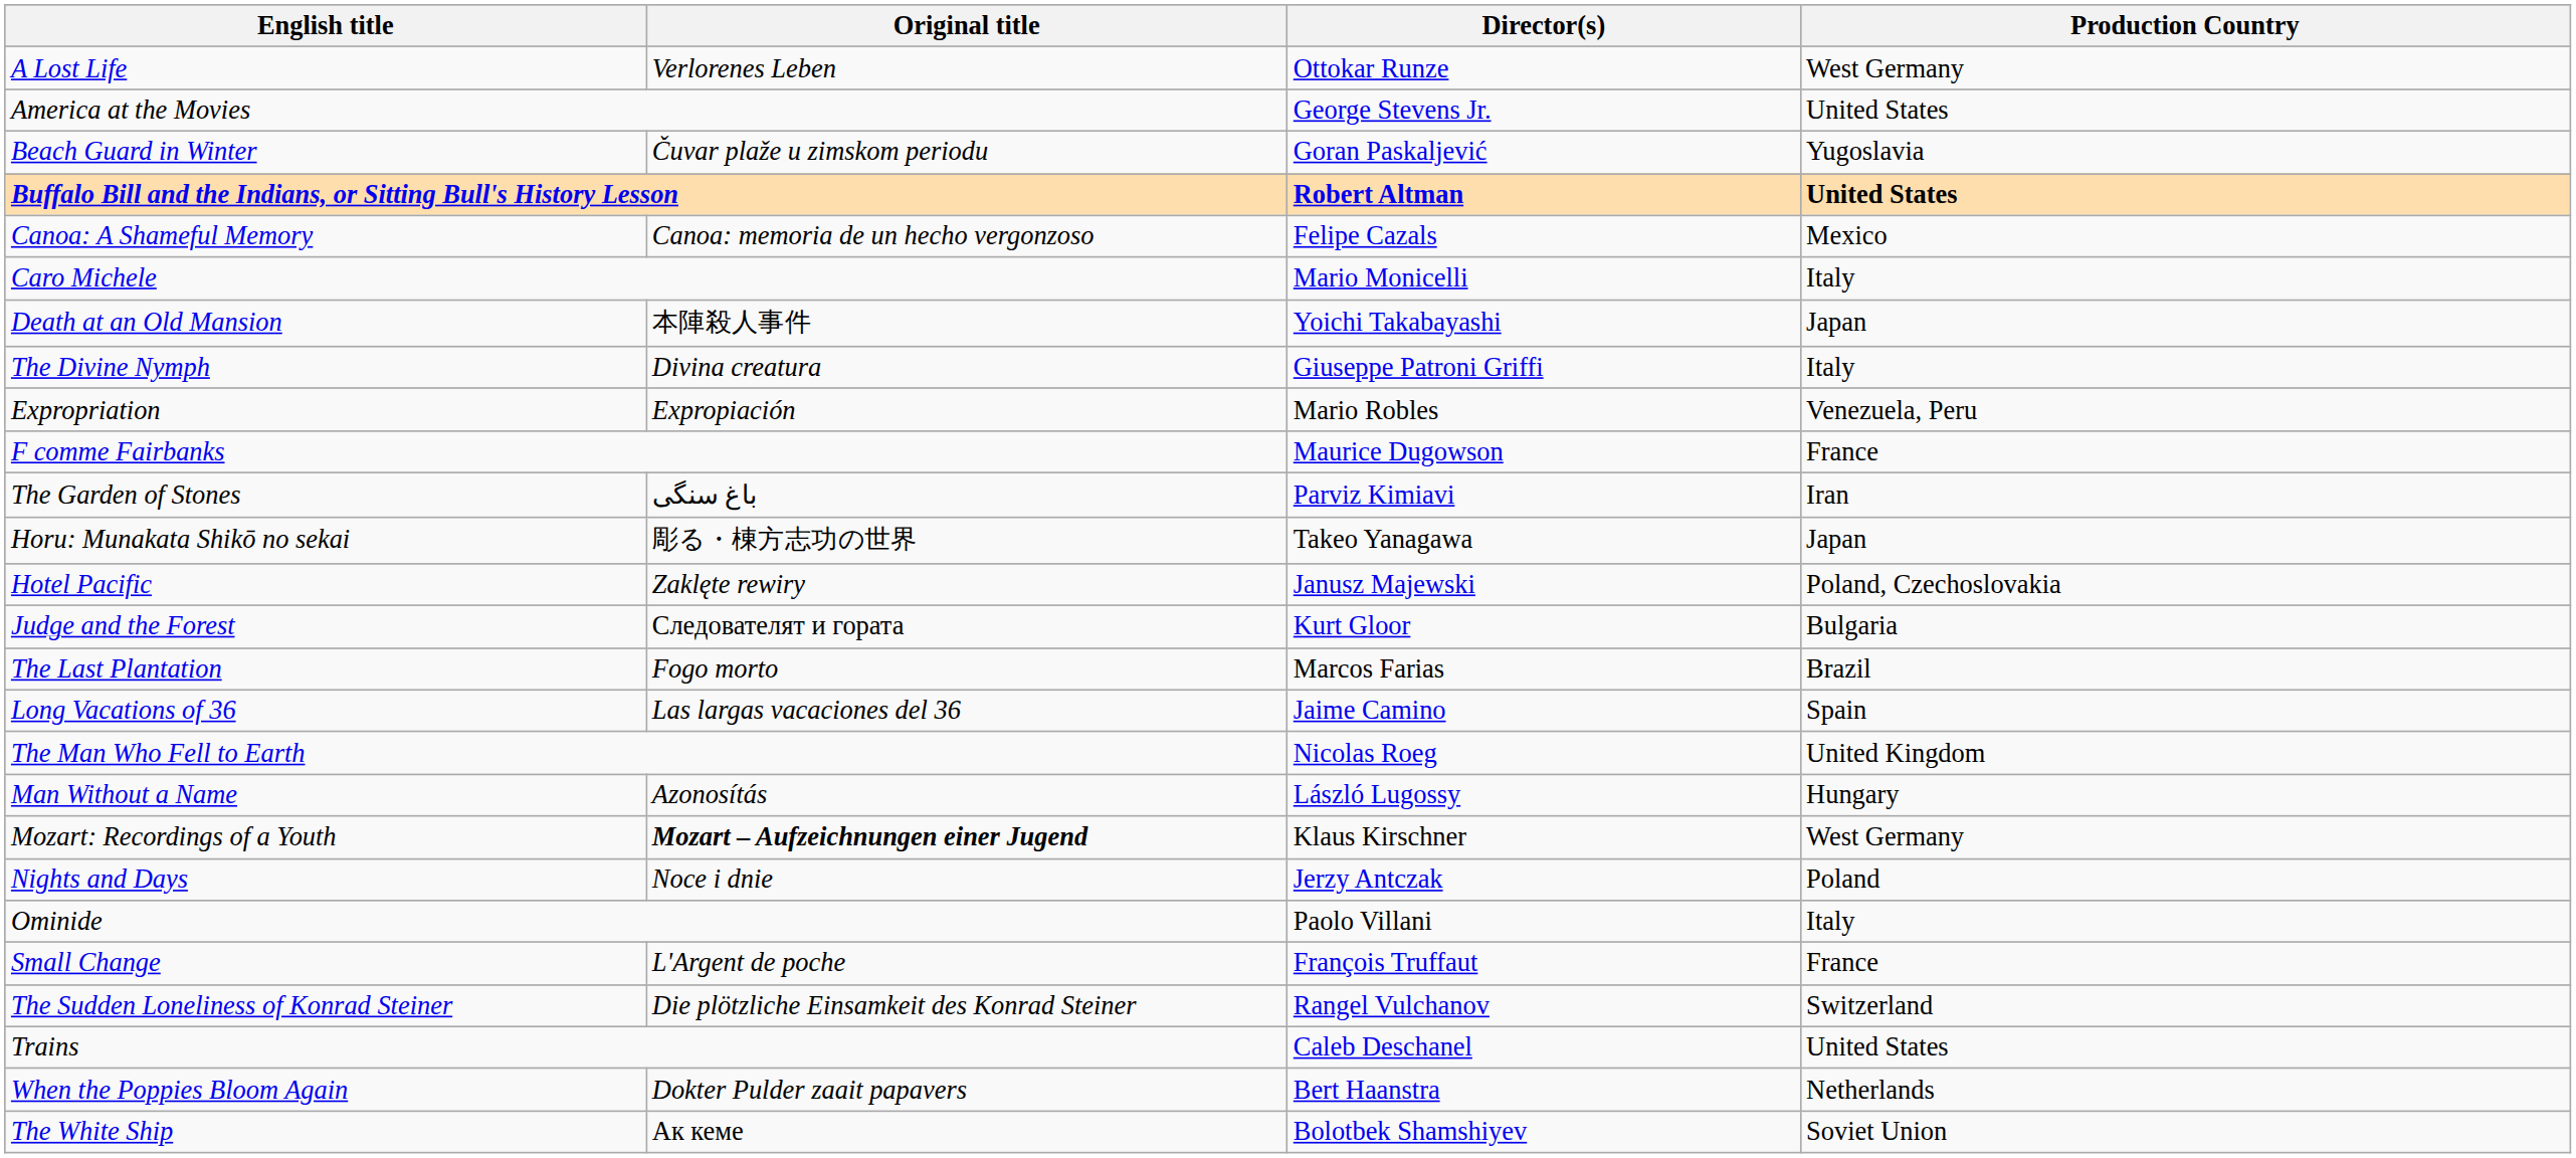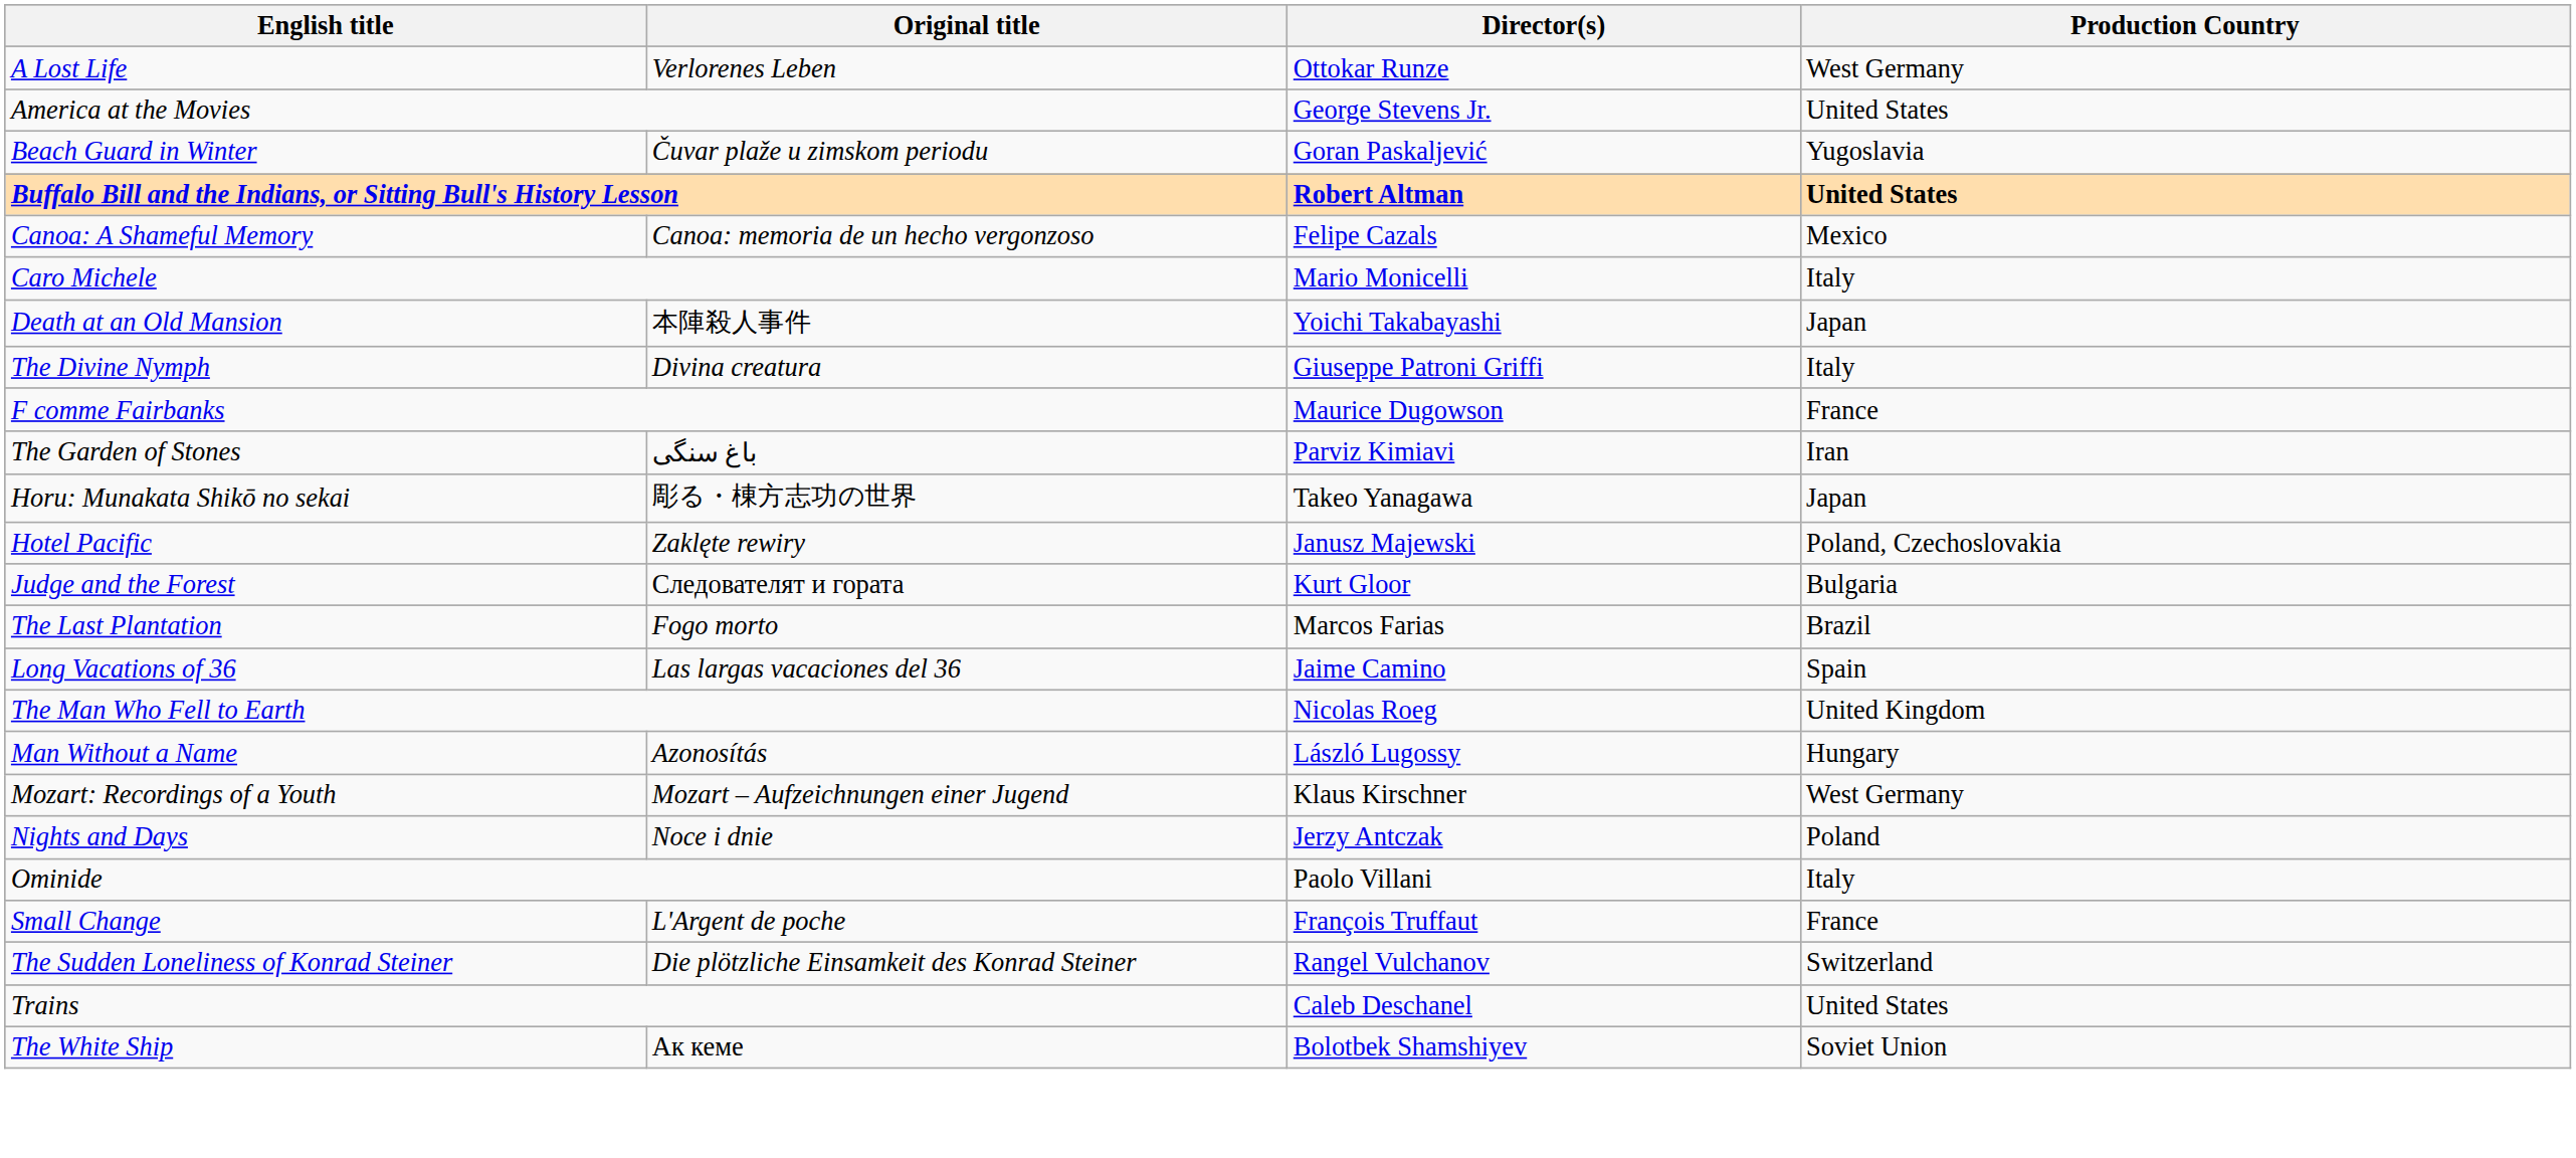 <table class="wikitable" width="78%" cellpadding="5">
 <tr>
 <th width="25%">English title</th>
 <th width="25%">Original title</th>
 <th width="20%">Director(s)</th>
 <th width="30%">Production Country</th>
 </tr>
 <tr>
 <td><em><a href='#'>A Lost Life</a></em></td>
 <td><em>Verlorenes Leben</em></td>
 <td><a href='#'>Ottokar Runze</a></td>
 <td>West Germany</td>
 </tr>
 <tr>
 <td colspan="2"><em>America at the Movies</em></td>
 <td><a href='#'>George Stevens Jr.</a></td>
 <td>United States</td>
 </tr>
 <tr>
 <td><em><a href='#'>Beach Guard in Winter</a></em></td>
 <td><em>Čuvar plaže u zimskom periodu</em></td>
 <td><a href='#'>Goran Paskaljević</a></td>
 <td>Yugoslavia</td>
 </tr>
 <tr style="background:#FFDEAD;">
 <td colspan="2"><strong><em><a href='#'>Buffalo Bill and the Indians, or Sitting Bull's History Lesson</a></em></strong></td>
 <td><strong><a href='#'>Robert Altman</a></strong></td>
 <td><strong>United States</strong></td>
 </tr>
 <tr>
 <td><em><a href='#'>Canoa: A Shameful Memory</a></em></td>
 <td><em>Canoa: memoria de un hecho vergonzoso</em></td>
 <td><a href='#'>Felipe Cazals</a></td>
 <td>Mexico</td>
 </tr>
 <tr>
 <td colspan="2"><em><a href='#'>Caro Michele</a></em></td>
 <td><a href='#'>Mario Monicelli</a></td>
 <td>Italy</td>
 </tr>
 <tr>
 <td><em><a href='#'>Death at an Old Mansion</a></em></td>
 <td>本陣殺人事件</td>
 <td><a href='#'>Yoichi Takabayashi</a></td>
 <td>Japan</td>
 </tr>
 <tr>
 <td><em><a href='#'>The Divine Nymph</a></em></td>
 <td><em>Divina creatura</em></td>
 <td><a href='#'>Giuseppe Patroni Griffi</a></td>
 <td>Italy</td>
-</tr>
-<tr>
-<td><em>Expropriation</em></td>
-<td><em>Expropiación</em></td>
-<td>Mario Robles</td>
-<td>Venezuela, Peru</td>
 </tr>
 <tr>
 <td colspan="2"><em><a href='#'>F comme Fairbanks</a></em></td>
 <td><a href='#'>Maurice Dugowson</a></td>
 <td>France</td>
 </tr>
 <tr>
 <td><em>The Garden of Stones</em></td>
 <td>باغ سنگی</td>
 <td><a href='#'>Parviz Kimiavi</a></td>
 <td>Iran</td>
 </tr>
 <tr>
 <td><em>Horu: Munakata Shikō no sekai</em></td>
 <td>彫る・棟方志功の世界</td>
 <td>Takeo Yanagawa</td>
 <td>Japan</td>
 </tr>
 <tr>
 <td><em><a href='#'>Hotel Pacific</a></em></td>
 <td><em>Zaklęte rewiry</em></td>
 <td><a href='#'>Janusz Majewski</a></td>
 <td>Poland, Czechoslovakia</td>
 </tr>
 <tr>
 <td><em><a href='#'>Judge and the Forest</a></em></td>
 <td>Следователят и гората</td>
 <td><a href='#'>Kurt Gloor</a></td>
 <td>Bulgaria</td>
 </tr>
 <tr>
 <td><em><a href='#'>The Last Plantation</a></em></td>
 <td><em>Fogo morto</em></td>
 <td>Marcos Farias</td>
 <td>Brazil</td>
 </tr>
 <tr>
 <td><em><a href='#'>Long Vacations of 36</a></em></td>
 <td><em>Las largas vacaciones del 36</em></td>
 <td><a href='#'>Jaime Camino</a></td>
 <td>Spain</td>
 </tr>
 <tr>
 <td colspan="2"><em><a href='#'>The Man Who Fell to Earth</a></em></td>
 <td><a href='#'>Nicolas Roeg</a></td>
 <td>United Kingdom</td>
 </tr>
 <tr>
 <td><em><a href='#'>Man Without a Name</a></em></td>
 <td><em>Azonosítás</em></td>
 <td><a href='#'>László Lugossy</a></td>
 <td>Hungary</td>
 </tr>
 <tr>
 <td><em>Mozart: Recordings of a Youth</em></td>
-<td><strong><em>Mozart – Aufzeichnungen einer Jugend</em></strong></td>
+<td><em>Mozart – Aufzeichnungen einer Jugend</em></td>
 <td>Klaus Kirschner</td>
 <td>West Germany</td>
 </tr>
 <tr>
 <td><em><a href='#'>Nights and Days</a></em></td>
 <td><em>Noce i dnie</em></td>
 <td><a href='#'>Jerzy Antczak</a></td>
 <td>Poland</td>
 </tr>
 <tr>
 <td colspan="2"><em>Ominide</em></td>
 <td>Paolo Villani</td>
 <td>Italy</td>
 </tr>
 <tr>
 <td><em><a href='#'>Small Change</a></em></td>
 <td><em>L'Argent de poche</em></td>
 <td><a href='#'>François Truffaut</a></td>
 <td>France</td>
 </tr>
 <tr>
 <td><em><a href='#'>The Sudden Loneliness of Konrad Steiner</a></em></td>
 <td><em>Die plötzliche Einsamkeit des Konrad Steiner</em></td>
 <td><a href='#'>Rangel Vulchanov</a></td>
 <td>Switzerland</td>
 </tr>
 <tr>
 <td colspan="2"><em>Trains</em></td>
 <td><a href='#'>Caleb Deschanel</a></td>
 <td>United States</td>
 </tr>
 <tr>
-<td><em><a href='#'>When the Poppies Bloom Again</a></em></td>
-<td><em>Dokter Pulder zaait papavers</em></td>
-<td><a href='#'>Bert Haanstra</a></td>
-<td>Netherlands</td>
-</tr>
-<tr>
 <td><em><a href='#'>The White Ship</a></em></td>
 <td>Ак кеме</td>
 <td><a href='#'>Bolotbek Shamshiyev</a></td>
 <td>Soviet Union</td>
 </tr>
 </table>
